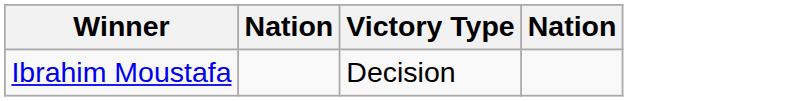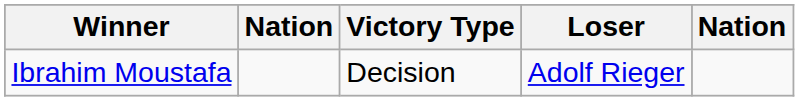 <table class="wikitable sortable" style="text-align:left;">
 <tr>
 <th>Winner</th>
 <th>Nation</th>
 <th>Victory Type</th>
+<th>Loser</th>
 <th>Nation</th>
 </tr>
 <tr>
 <td><a href='#'>Ibrahim Moustafa</a></td>
 <td></td>
 <td>Decision</td>
+<td><a href='#'>Adolf Rieger</a></td>
 <td></td>
 </tr>
 </table>
